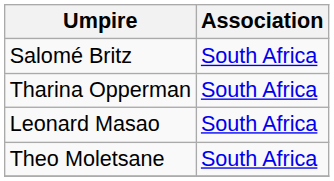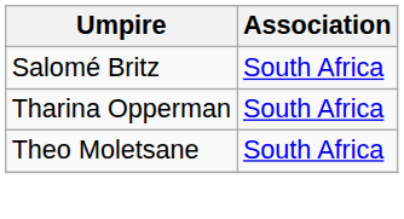 <table class="wikitable collapsible">
 <tr>
 <th>Umpire</th>
 <th>Association</th>
 </tr>
 <tr>
 <td>Salomé Britz</td>
 <td><a href='#'>South Africa</a></td>
 </tr>
 <tr>
 <td>Tharina Opperman</td>
 <td><a href='#'>South Africa</a></td>
 </tr>
 <tr>
-<td>Leonard Masao</td>
-<td><a href='#'>South Africa</a></td>
-</tr>
-<tr>
 <td>Theo Moletsane</td>
 <td><a href='#'>South Africa</a></td>
 </tr>
 <tr>
 </tr>
 </table>
